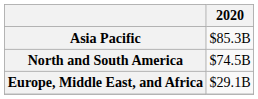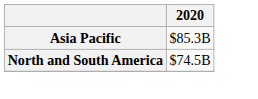 <table class="wikitable">
 <tr>
 <th></th>
 <th>2020</th>
 </tr>
 <tr>
 <th>Asia Pacific</th>
 <td>$85.3B</td>
 </tr>
 <tr>
 <th>North and South America</th>
 <td>$74.5B</td>
 </tr>
 <tr>
-<th>Europe, Middle East, and Africa</th>
-<td>$29.1B</td>
-</tr>
-<tr>
 </tr>
 </table>
